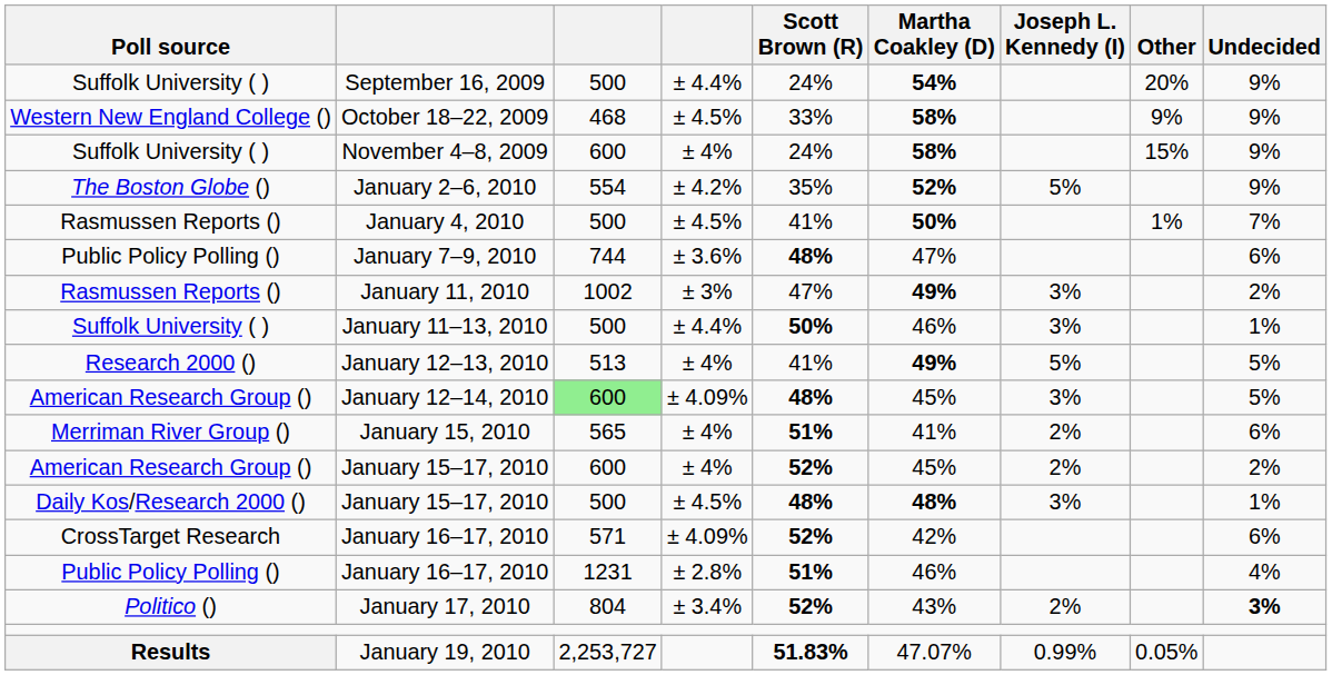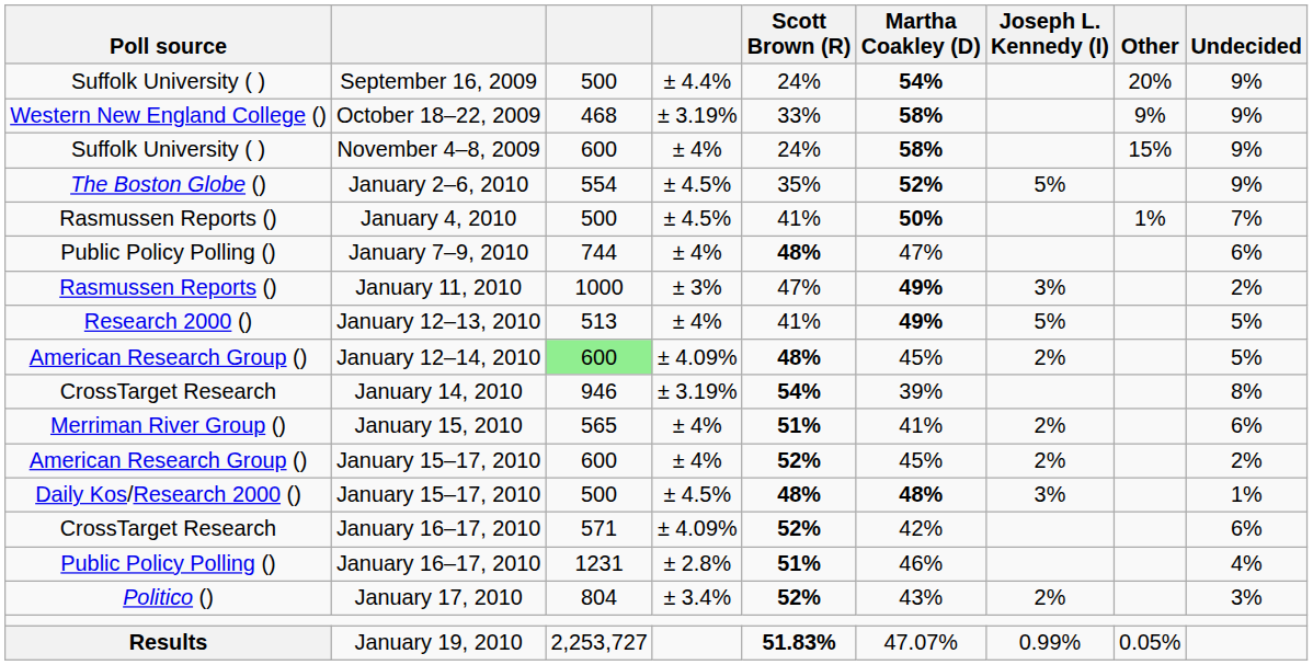 <table class="wikitable" style="text-align:center">
 <tr valign="bottom">
 <th>Poll source</th>
 <th></th>
 <th></th>
 <th></th>
 <th>Scott<br>Brown (R)</th>
 <th>Martha<br>Coakley (D)</th>
 <th>Joseph L.<br>Kennedy (I)</th>
 <th>Other</th>
 <th>Undecided</th>
 </tr>
 <tr>
 <td>Suffolk University ( )</td>
 <td>September 16, 2009</td>
 <td>500</td>
 <td>± 4.4%</td>
 <td>24%</td>
 <td><strong>54%</strong></td>
 <td></td>
 <td>20%</td>
 <td>9%</td>
 </tr>
 <tr>
 <td><a href='#'>Western New England College</a> ()</td>
 <td>October 18–22, 2009</td>
 <td>468</td>
-<td>± 4.5%</td>
+<td>± 3.19%</td>
 <td>33%</td>
 <td><strong>58%</strong></td>
 <td></td>
 <td>9%</td>
 <td>9%</td>
 </tr>
 <tr>
 <td>Suffolk University ( )</td>
 <td>November 4–8, 2009</td>
 <td>600</td>
 <td>± 4%</td>
 <td>24%</td>
 <td><strong>58%</strong></td>
 <td></td>
 <td>15%</td>
 <td>9%</td>
 </tr>
 <tr>
 <td><em><a href='#'>The Boston Globe</a></em> ()</td>
 <td>January 2–6, 2010</td>
 <td>554</td>
-<td>± 4.2%</td>
+<td>± 4.5%</td>
 <td>35%</td>
 <td><strong>52%</strong></td>
 <td>5%</td>
 <td></td>
 <td>9%</td>
 </tr>
 <tr>
 <td>Rasmussen Reports ()</td>
 <td>January 4, 2010</td>
 <td>500</td>
 <td>± 4.5%</td>
 <td>41%</td>
 <td><strong>50%</strong></td>
 <td></td>
 <td>1%</td>
 <td>7%</td>
 </tr>
 <tr>
 <td>Public Policy Polling ()</td>
 <td>January 7–9, 2010</td>
 <td>744</td>
-<td>± 3.6%</td>
+<td>± 4%</td>
 <td><strong>48%</strong></td>
 <td>47%</td>
 <td></td>
 <td></td>
 <td>6%</td>
 </tr>
 <tr>
 <td><a href='#'>Rasmussen Reports</a> ()</td>
 <td>January 11, 2010</td>
-<td>1002</td>
+<td>1000</td>
 <td>± 3%</td>
 <td>47%</td>
 <td><strong>49%</strong></td>
 <td>3%</td>
 <td></td>
 <td>2%</td>
-</tr>
-<tr>
-<td><a href='#'>Suffolk University</a> ( )</td>
-<td>January 11–13, 2010</td>
-<td>500</td>
-<td>± 4.4%</td>
-<td><strong>50%</strong></td>
-<td>46%</td>
-<td>3%</td>
-<td></td>
-<td>1%</td>
 </tr>
 <tr>
 <td><a href='#'>Research 2000</a> ()</td>
 <td>January 12–13, 2010</td>
 <td>513</td>
 <td>± 4%</td>
 <td>41%</td>
 <td><strong>49%</strong></td>
 <td>5%</td>
 <td></td>
 <td>5%</td>
 </tr>
 <tr>
 <td><a href='#'>American Research Group</a> ()</td>
 <td>January 12–14, 2010</td>
 <td style="background: lightgreen;">600</td>
 <td>± 4.09%</td>
 <td><strong>48%</strong></td>
 <td>45%</td>
-<td>3%</td>
+<td>2%</td>
 <td></td>
 <td>5%</td>
+</tr>
+<tr>
+<td>CrossTarget Research</td>
+<td>January 14, 2010</td>
+<td>946</td>
+<td>± 3.19%</td>
+<td><strong>54%</strong></td>
+<td>39%</td>
+<td></td>
+<td></td>
+<td>8%</td>
 </tr>
 <tr>
 <td><a href='#'>Merriman River Group</a> ()</td>
 <td>January 15, 2010</td>
 <td>565</td>
 <td>± 4%</td>
 <td><strong>51%</strong></td>
 <td>41%</td>
 <td>2%</td>
 <td></td>
 <td>6%</td>
 </tr>
 <tr>
 <td><a href='#'>American Research Group</a> ()</td>
 <td>January 15–17, 2010</td>
 <td>600</td>
 <td>± 4%</td>
 <td><strong>52%</strong></td>
 <td>45%</td>
 <td>2%</td>
 <td></td>
 <td>2%</td>
 </tr>
 <tr>
 <td><a href='#'>Daily Kos</a>/<a href='#'>Research 2000</a> ()</td>
 <td>January 15–17, 2010</td>
 <td>500</td>
 <td>± 4.5%</td>
 <td><strong>48%</strong></td>
 <td><strong>48%</strong></td>
 <td>3%</td>
 <td></td>
 <td>1%</td>
 </tr>
 <tr>
 <td>CrossTarget Research</td>
 <td>January 16–17, 2010</td>
 <td>571</td>
 <td>± 4.09%</td>
 <td><strong>52%</strong></td>
 <td>42%</td>
 <td></td>
 <td></td>
 <td>6%</td>
 </tr>
 <tr>
 <td><a href='#'>Public Policy Polling</a> ()</td>
 <td>January 16–17, 2010</td>
 <td>1231</td>
 <td>± 2.8%</td>
 <td><strong>51%</strong></td>
 <td>46%</td>
 <td></td>
 <td></td>
 <td>4%</td>
 </tr>
 <tr>
 <td><em><a href='#'>Politico</a></em> ()</td>
 <td>January 17, 2010</td>
 <td>804</td>
 <td>± 3.4%</td>
 <td><strong>52%</strong></td>
 <td>43%</td>
 <td>2%</td>
 <td></td>
-<td><strong>3%</strong></td>
+<td>3%</td>
 </tr>
 <tr>
 <td colspan=9></td>
 </tr>
 <tr>
 <th>Results</th>
 <td>January 19, 2010</td>
 <td>2,253,727</td>
 <td></td>
 <td><strong>51.83%</strong></td>
 <td>47.07%</td>
 <td>0.99%</td>
 <td>0.05%</td>
 <td></td>
 </tr>
 </table>
